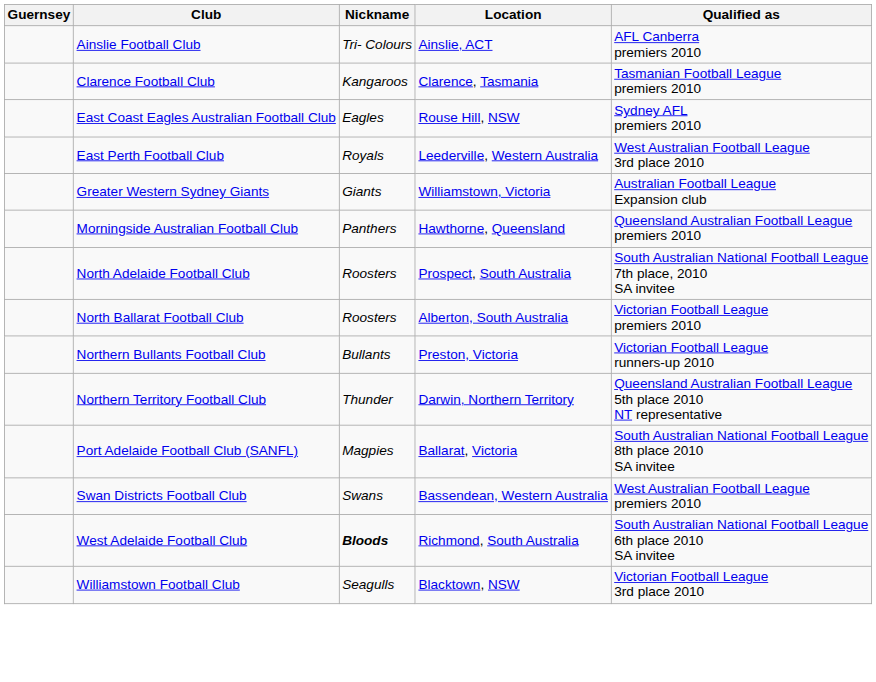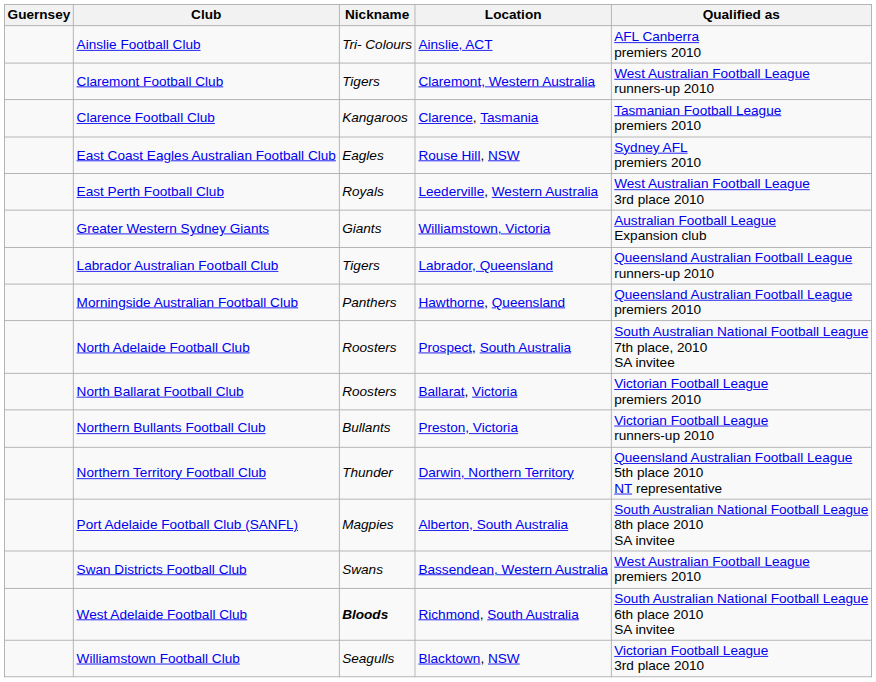 <table class="wikitable sortable">
 <tr>
 <th>Guernsey</th>
 <th>Club</th>
 <th>Nickname</th>
 <th>Location</th>
 <th>Qualified as</th>
 </tr>
 <tr>
 <td style="text-align:center"></td>
 <td><a href='#'>Ainslie Football Club</a></td>
 <td><em>Tri- Colours</em></td>
 <td><a href='#'>Ainslie, ACT</a></td>
 <td><a href='#'>AFL Canberra</a> <br>premiers 2010</td>
+</tr>
+<tr>
+<td style="text-align:center"></td>
+<td><a href='#'>Claremont Football Club</a></td>
+<td><em>Tigers</em></td>
+<td><a href='#'>Claremont, Western Australia</a></td>
+<td><a href='#'>West Australian Football League</a> <br>runners-up 2010</td>
 </tr>
 <tr>
 <td style="text-align:center"></td>
 <td><a href='#'>Clarence Football Club</a></td>
 <td><em>Kangaroos</em></td>
 <td><a href='#'>Clarence</a>, <a href='#'>Tasmania</a></td>
 <td><a href='#'>Tasmanian Football League</a> <br>premiers 2010</td>
 </tr>
 <tr>
 <td style="text-align:center"></td>
 <td><a href='#'>East Coast Eagles Australian Football Club</a></td>
 <td><em>Eagles</em></td>
 <td><a href='#'>Rouse Hill</a>, <a href='#'>NSW</a></td>
 <td><a href='#'>Sydney AFL</a> <br>premiers 2010</td>
 </tr>
 <tr>
 <td style="text-align:center"></td>
 <td><a href='#'>East Perth Football Club</a></td>
 <td><em>Royals</em></td>
 <td><a href='#'>Leederville</a>, <a href='#'>Western Australia</a></td>
 <td><a href='#'>West Australian Football League</a> <br>3rd place 2010</td>
 </tr>
 <tr>
 <td style="text-align:center"></td>
 <td><a href='#'>Greater Western Sydney Giants</a></td>
 <td><em>Giants</em></td>
 <td><a href='#'>Williamstown, Victoria</a></td>
 <td><a href='#'>Australian Football League</a> <br>Expansion club</td>
 </tr>
 <tr>
 <td style="text-align:center"></td>
+<td><a href='#'>Labrador Australian Football Club</a></td>
+<td><em>Tigers</em></td>
+<td><a href='#'>Labrador, Queensland</a></td>
+<td><a href='#'>Queensland Australian Football League</a> <br>runners-up 2010</td>
+</tr>
+<tr>
+<td style="text-align:center"></td>
 <td><a href='#'>Morningside Australian Football Club</a></td>
 <td><em>Panthers</em></td>
 <td><a href='#'>Hawthorne</a>, <a href='#'>Queensland</a></td>
 <td><a href='#'>Queensland Australian Football League</a> <br>premiers 2010</td>
 </tr>
 <tr>
 <td style="text-align:center"></td>
 <td><a href='#'>North Adelaide Football Club</a></td>
 <td><em>Roosters</em></td>
 <td><a href='#'>Prospect</a>, <a href='#'>South Australia</a></td>
 <td><a href='#'>South Australian National Football League</a> <br>7th place, 2010<br>SA invitee</td>
 </tr>
 <tr>
 <td style="text-align:center"></td>
 <td><a href='#'>North Ballarat Football Club</a></td>
 <td><em>Roosters</em></td>
-<td><a href='#'>Alberton, South Australia</a></td>
+<td><a href='#'>Ballarat</a>, <a href='#'>Victoria</a></td>
 <td><a href='#'>Victorian Football League</a> <br>premiers 2010</td>
 </tr>
 <tr>
 <td style="text-align:center"></td>
 <td><a href='#'>Northern Bullants Football Club</a></td>
 <td><em>Bullants</em></td>
 <td><a href='#'>Preston, Victoria</a></td>
 <td><a href='#'>Victorian Football League</a> <br>runners-up 2010</td>
 </tr>
 <tr>
 <td style="text-align:center"></td>
 <td><a href='#'>Northern Territory Football Club</a></td>
 <td><em>Thunder</em></td>
 <td><a href='#'>Darwin, Northern Territory</a></td>
 <td><a href='#'>Queensland Australian Football League</a> <br> 5th place 2010 <br> <a href='#'>NT</a> representative</td>
 </tr>
 <tr>
 <td style="text-align:center"></td>
 <td><a href='#'>Port Adelaide Football Club (SANFL)</a></td>
 <td><em>Magpies</em></td>
-<td><a href='#'>Ballarat</a>, <a href='#'>Victoria</a></td>
+<td><a href='#'>Alberton, South Australia</a></td>
 <td><a href='#'>South Australian National Football League</a> <br>8th place 2010<br>SA invitee</td>
 </tr>
 <tr>
 <td style="text-align:center"></td>
 <td><a href='#'>Swan Districts Football Club</a></td>
 <td><em>Swans</em></td>
 <td><a href='#'>Bassendean, Western Australia</a></td>
 <td><a href='#'>West Australian Football League</a> <br>premiers 2010</td>
 </tr>
 <tr>
 <td style="text-align:center"></td>
 <td><a href='#'>West Adelaide Football Club</a></td>
 <td><strong><em>Bloods</em></strong></td>
 <td><a href='#'>Richmond</a>, <a href='#'>South Australia</a></td>
 <td><a href='#'>South Australian National Football League</a> <br>6th place 2010<br>SA invitee</td>
 </tr>
 <tr>
 <td style="text-align:center"></td>
 <td><a href='#'>Williamstown Football Club</a></td>
 <td><em>Seagulls</em></td>
 <td><a href='#'>Blacktown</a>, <a href='#'>NSW</a></td>
 <td><a href='#'>Victorian Football League</a> <br>3rd place 2010</td>
 </tr>
 </table>
